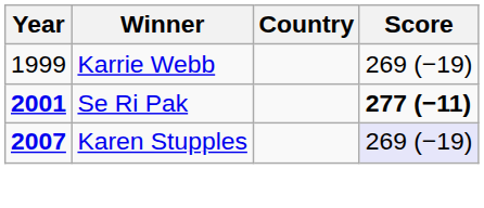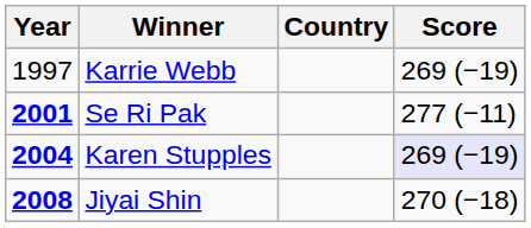 <table class="wikitable">
 <tr>
 <th>Year</th>
 <th>Winner</th>
 <th>Country</th>
 <th>Score</th>
 </tr>
 <tr>
-<td align=center>1999</td>
+<td align=center>1997</td>
 <td><a href='#'>Karrie Webb</a></td>
 <td></td>
 <td>269 (−19)</td>
 </tr>
 <tr>
 <td align=center><strong><a href='#'>2001</a></strong></td>
 <td><a href='#'>Se Ri Pak</a></td>
 <td></td>
-<td><strong>277 (−11)</strong></td>
+<td>277 (−11)</td>
 </tr>
 <tr>
-<td align=center><strong><a href='#'>2007</a></strong></td>
+<td align=center><strong><a href='#'>2004</a></strong></td>
 <td><a href='#'>Karen Stupples</a></td>
 <td></td>
 <td style="background: lavender;">269 (−19)</td>
 </tr>
+<tr>
+<td align=center><strong><a href='#'>2008</a></strong></td>
+<td><a href='#'>Jiyai Shin</a></td>
+<td></td>
+<td>270 (−18)</td>
+</tr>
 </table>
